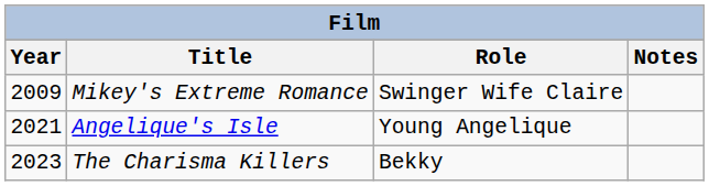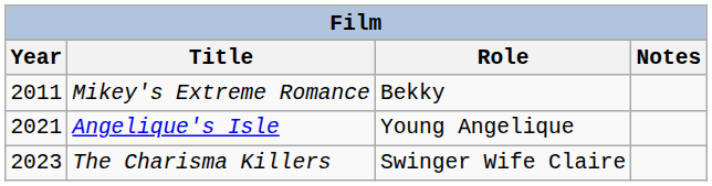 <table class="wikitable">
 <tr style="background:#ccc; text-align:center;">
 <th colspan="4" style="background: LightSteelBlue;">Film</th>
 </tr>
 <tr style="background:#ccc; text-align:center;">
 </tr>
 <tr>
 <th>Year</th>
 <th>Title</th>
 <th>Role</th>
 <th class="unsortable">Notes</th>
 </tr>
 <tr>
-<td>2009</td>
+<td>2011</td>
 <td><em>Mikey's Extreme Romance</em></td>
-<td>Swinger Wife Claire</td>
+<td>Bekky</td>
 <td></td>
 </tr>
 <tr>
 <td>2021</td>
 <td><em><a href='#'>Angelique's Isle</a></em></td>
 <td>Young Angelique</td>
 <td></td>
 </tr>
 <tr>
 <td>2023</td>
 <td><em>The Charisma Killers</em></td>
-<td>Bekky</td>
+<td>Swinger Wife Claire</td>
 <td></td>
 </tr>
 </table>
